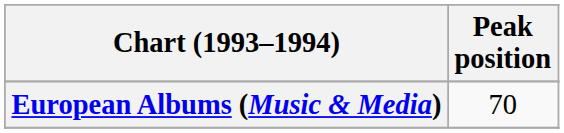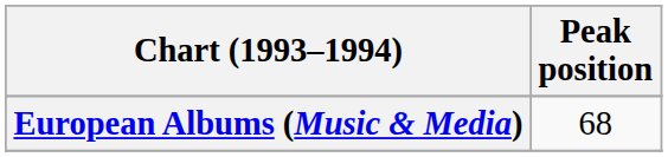 <table class="wikitable sortable plainrowheaders" style="text-align:center">
 <tr>
 <th scope="col">Chart (1993–1994)</th>
 <th scope="col">Peak<br>position</th>
 </tr>
 <tr>
 </tr>
 <tr>
 </tr>
 <tr>
 <th scope="row"><a href='#'>European Albums</a> (<em><a href='#'>Music & Media</a></em>)</th>
-<td>70</td>
+<td>68</td>
 </tr>
 <tr>
 </tr>
 <tr>
 </tr>
 <tr>
 </tr>
 <tr>
 </tr>
 <tr>
 </tr>
 </table>
